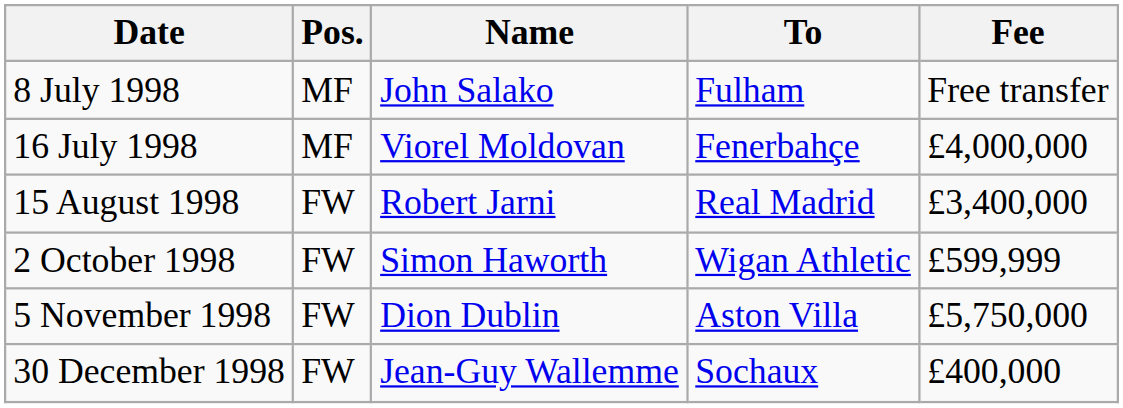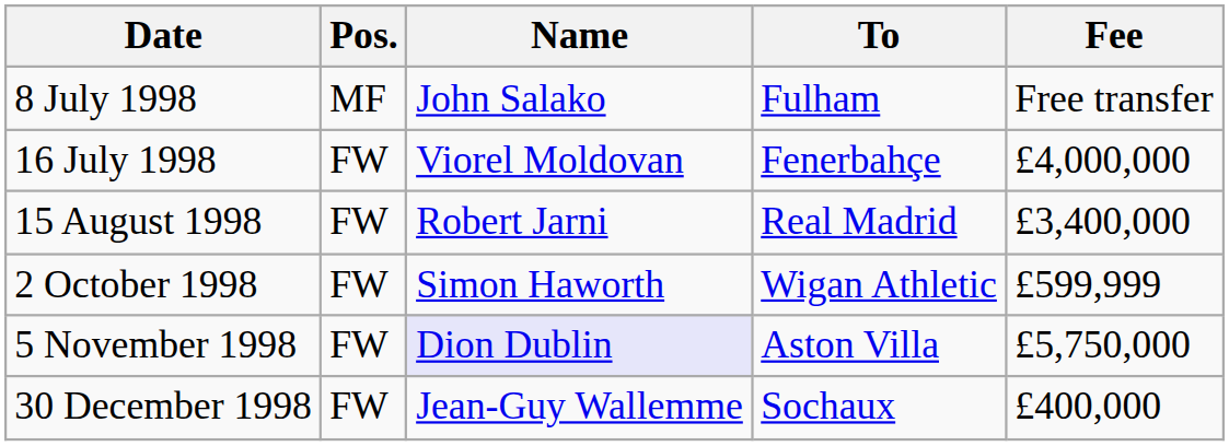 <table class="wikitable">
 <tr>
 <th>Date</th>
 <th>Pos.</th>
 <th>Name</th>
 <th>To</th>
 <th>Fee</th>
 </tr>
 <tr>
 <td>8 July 1998</td>
 <td>MF</td>
 <td> <a href='#'>John Salako</a></td>
 <td> <a href='#'>Fulham</a></td>
 <td>Free transfer</td>
 </tr>
 <tr>
 <td>16 July 1998</td>
-<td>MF</td>
+<td>FW</td>
 <td> <a href='#'>Viorel Moldovan</a></td>
 <td> <a href='#'>Fenerbahçe</a></td>
 <td>£4,000,000</td>
 </tr>
 <tr>
 <td>15 August 1998</td>
 <td>FW</td>
 <td> <a href='#'>Robert Jarni</a></td>
 <td> <a href='#'>Real Madrid</a></td>
 <td>£3,400,000</td>
 </tr>
 <tr>
 <td>2 October 1998</td>
 <td>FW</td>
 <td> <a href='#'>Simon Haworth</a></td>
 <td> <a href='#'>Wigan Athletic</a></td>
 <td>£599,999</td>
 </tr>
 <tr>
 <td>5 November 1998</td>
 <td>FW</td>
-<td> <a href='#'>Dion Dublin</a></td>
+<td style="background: lavender;"> <a href='#'>Dion Dublin</a></td>
 <td> <a href='#'>Aston Villa</a></td>
 <td>£5,750,000</td>
 </tr>
 <tr>
 <td>30 December 1998</td>
 <td>FW</td>
 <td> <a href='#'>Jean-Guy Wallemme</a></td>
 <td> <a href='#'>Sochaux</a></td>
 <td>£400,000</td>
 </tr>
 </table>
